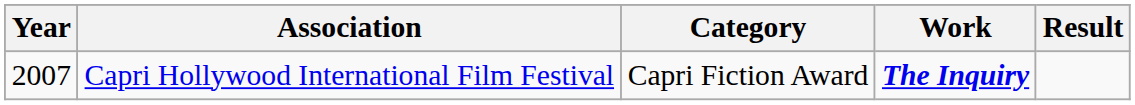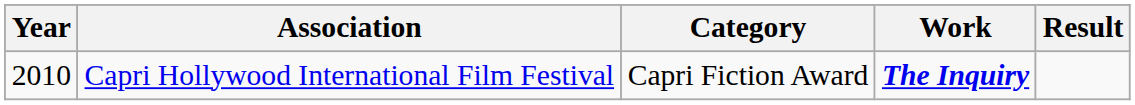 <table class="wikitable">
 <tr>
 <th>Year</th>
 <th>Association</th>
 <th>Category</th>
 <th>Work</th>
 <th>Result</th>
 </tr>
 <tr>
-<td>2007</td>
+<td>2010</td>
 <td><a href='#'>Capri Hollywood International Film Festival</a></td>
 <td>Capri Fiction Award</td>
 <td><strong><em><a href='#'>The Inquiry</a></em></strong></td>
 <td></td>
 </tr>
 </table>
